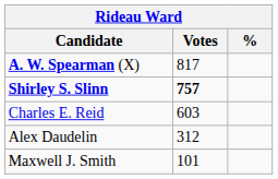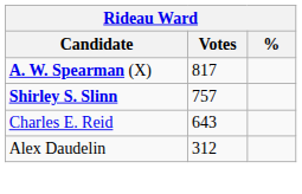 <table class="wikitable">
 <tr>
 <th colspan="3"><a href='#'>Rideau Ward</a></th>
 </tr>
 <tr>
 <th style="width: 170px">Candidate</th>
 <th style="width: 50px">Votes</th>
 <th style="width: 40px">%</th>
 </tr>
 <tr>
 <td><strong><a href='#'>A. W. Spearman</a></strong> (X)</td>
 <td>817</td>
 <td></td>
 </tr>
 <tr>
 <td><strong><a href='#'>Shirley S. Slinn</a></strong></td>
-<td><strong>757</strong></td>
+<td>757</td>
 <td></td>
 </tr>
 <tr>
 <td><a href='#'>Charles E. Reid</a></td>
-<td>603</td>
+<td>643</td>
 <td></td>
 </tr>
 <tr>
 <td>Alex Daudelin</td>
 <td>312</td>
 <td></td>
 </tr>
-<tr>
-<td>Maxwell J. Smith</td>
-<td>101</td>
-<td></td>
-</tr>
 </table>
